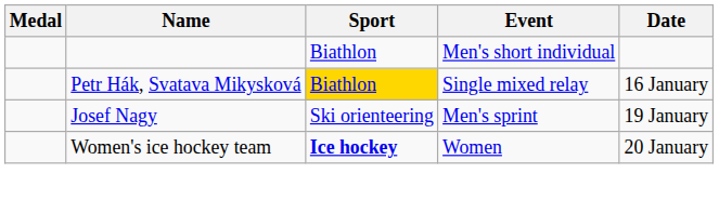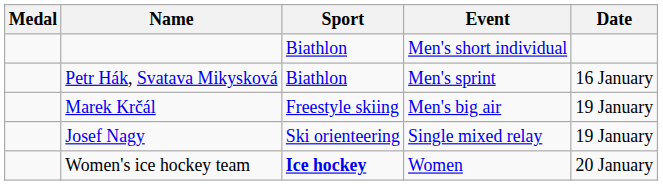 <table class="wikitable sortable" style="font-size:95%;">
 <tr>
 <th>Medal</th>
 <th>Name</th>
 <th>Sport</th>
 <th>Event</th>
 <th>Date</th>
 </tr>
 <tr>
 <td></td>
 <td></td>
 <td><a href='#'>Biathlon</a></td>
 <td><a href='#'>Men's short individual</a></td>
 <td></td>
 </tr>
 <tr>
 <td></td>
 <td><a href='#'>Petr Hák</a>, <a href='#'>Svatava Mikysková</a></td>
-<td style="background: gold;"><a href='#'>Biathlon</a></td>
-<td><a href='#'>Single mixed relay</a></td>
+<td><a href='#'>Biathlon</a></td>
+<td><a href='#'>Men's sprint</a></td>
 <td>16 January</td>
+</tr>
+<tr>
+<td></td>
+<td><a href='#'>Marek Krčál</a></td>
+<td><a href='#'>Freestyle skiing</a></td>
+<td><a href='#'>Men's big air</a></td>
+<td>19 January</td>
 </tr>
 <tr>
 <td></td>
 <td><a href='#'>Josef Nagy</a></td>
 <td><a href='#'>Ski orienteering</a></td>
-<td><a href='#'>Men's sprint</a></td>
+<td><a href='#'>Single mixed relay</a></td>
 <td>19 January</td>
 </tr>
 <tr>
 <td></td>
 <td>Women's ice hockey team</td>
 <td><strong><a href='#'>Ice hockey</a></strong></td>
 <td><a href='#'>Women</a></td>
 <td>20 January</td>
 </tr>
 </table>
